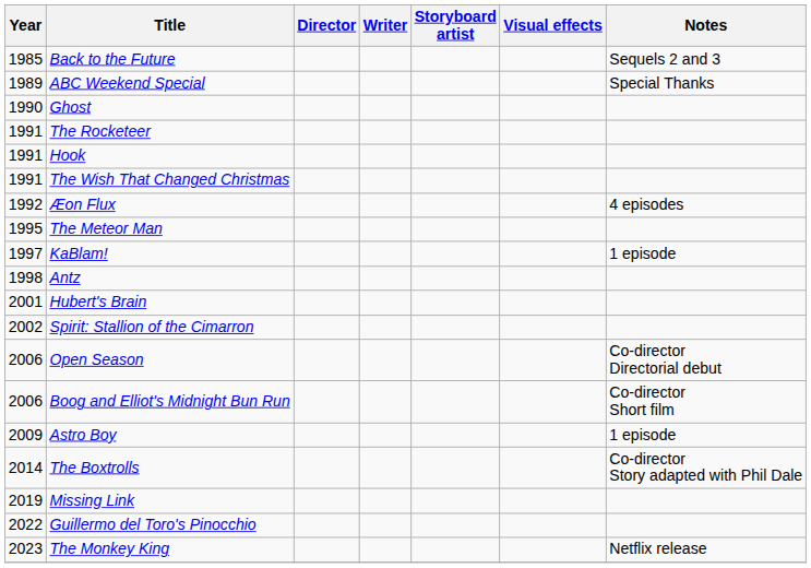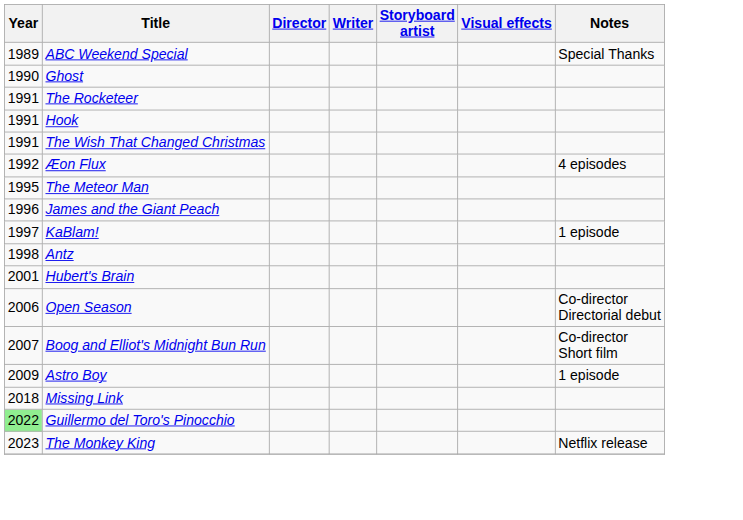 <table class="wikitable">
 <tr>
 <th>Year</th>
 <th>Title</th>
 <th><a href='#'>Director</a></th>
 <th><a href='#'>Writer</a></th>
 <th><a href='#'>Storyboard<br>artist</a></th>
 <th><a href='#'>Visual effects</a></th>
 <th>Notes</th>
-</tr>
-<tr>
-<td>1985</td>
-<td><em><a href='#'>Back to the Future</a></em></td>
-<td></td>
-<td></td>
-<td></td>
-<td></td>
-<td>Sequels 2 and 3</td>
 </tr>
 <tr>
 <td>1989</td>
 <td><em><a href='#'>ABC Weekend Special</a></em></td>
 <td></td>
 <td></td>
 <td></td>
 <td></td>
 <td>Special Thanks</td>
 </tr>
 <tr>
 <td>1990</td>
 <td><em><a href='#'>Ghost</a></em></td>
 <td></td>
 <td></td>
 <td></td>
 <td></td>
 <td></td>
 </tr>
 <tr>
 <td>1991</td>
 <td><em><a href='#'>The Rocketeer</a></em></td>
 <td></td>
 <td></td>
 <td></td>
 <td></td>
 <td></td>
 </tr>
 <tr>
 <td>1991</td>
 <td><em><a href='#'>Hook</a></em></td>
 <td></td>
 <td></td>
 <td></td>
 <td></td>
 <td></td>
 </tr>
 <tr>
 <td>1991</td>
 <td><em><a href='#'>The Wish That Changed Christmas</a></em></td>
 <td></td>
 <td></td>
 <td></td>
 <td></td>
 <td></td>
 </tr>
 <tr>
 <td>1992</td>
 <td><em><a href='#'>Æon Flux</a></em></td>
 <td></td>
 <td></td>
 <td></td>
 <td></td>
 <td>4 episodes</td>
 </tr>
 <tr>
 <td>1995</td>
 <td><em><a href='#'>The Meteor Man</a></em></td>
 <td></td>
 <td></td>
 <td></td>
 <td></td>
 <td></td>
 </tr>
 <tr>
+<td>1996</td>
+<td><em><a href='#'>James and the Giant Peach</a></em></td>
+<td></td>
+<td></td>
+<td></td>
+<td></td>
+<td></td>
+</tr>
+<tr>
 <td>1997</td>
 <td><em><a href='#'>KaBlam!</a></em></td>
 <td></td>
 <td></td>
 <td></td>
 <td></td>
 <td>1 episode</td>
 </tr>
 <tr>
 <td>1998</td>
 <td><em><a href='#'>Antz</a></em></td>
 <td></td>
 <td></td>
 <td></td>
 <td></td>
 <td></td>
 </tr>
 <tr>
 <td>2001</td>
 <td><em><a href='#'>Hubert's Brain</a></em></td>
 <td></td>
 <td></td>
 <td></td>
 <td></td>
 <td></td>
 </tr>
 <tr>
-<td>2002</td>
-<td><em><a href='#'>Spirit: Stallion of the Cimarron</a></em></td>
-<td></td>
-<td></td>
-<td></td>
-<td></td>
-<td></td>
-</tr>
-<tr>
 <td>2006</td>
 <td><em><a href='#'>Open Season</a></em></td>
 <td></td>
 <td></td>
 <td></td>
 <td></td>
 <td>Co-director<br>Directorial debut</td>
 </tr>
 <tr>
-<td>2006</td>
+<td>2007</td>
 <td><em><a href='#'>Boog and Elliot's Midnight Bun Run</a></em></td>
 <td></td>
 <td></td>
 <td></td>
 <td></td>
 <td>Co-director<br>Short film</td>
 </tr>
 <tr>
 <td>2009</td>
 <td><em><a href='#'>Astro Boy</a></em></td>
 <td></td>
 <td></td>
 <td></td>
 <td></td>
 <td>1 episode</td>
 </tr>
 <tr>
-<td>2014</td>
-<td><em><a href='#'>The Boxtrolls</a></em></td>
-<td></td>
-<td></td>
-<td></td>
-<td></td>
-<td>Co-director<br>Story adapted with Phil Dale</td>
-</tr>
-<tr>
-<td>2019</td>
+<td>2018</td>
 <td><em><a href='#'>Missing Link</a></em></td>
 <td></td>
 <td></td>
 <td></td>
 <td></td>
 <td></td>
 </tr>
 <tr>
-<td>2022</td>
+<td style="background: lightgreen;">2022</td>
 <td><em><a href='#'>Guillermo del Toro's Pinocchio</a></em></td>
 <td></td>
 <td></td>
 <td></td>
 <td></td>
 <td></td>
 </tr>
 <tr>
 <td>2023</td>
 <td><em><a href='#'>The Monkey King</a></em></td>
 <td></td>
 <td></td>
 <td></td>
 <td></td>
 <td>Netflix release</td>
 </tr>
 <tr>
 </tr>
 </table>
